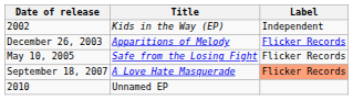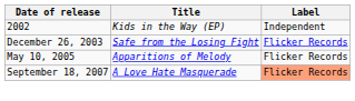 <table class="wikitable" style="font-size: 95%;">
 <tr>
 <th>Date of release</th>
 <th>Title</th>
 <th>Label</th>
 </tr>
 <tr>
 <td>2002</td>
 <td><em>Kids in the Way (EP)</em></td>
 <td>Independent</td>
 </tr>
 <tr>
 <td>December 26, 2003</td>
-<td><em><a href='#'>Apparitions of Melody</a></em></td>
+<td><em><a href='#'>Safe from the Losing Fight</a></em></td>
 <td><a href='#'>Flicker Records</a></td>
 </tr>
 <tr>
 <td>May 10, 2005</td>
-<td><em><a href='#'>Safe from the Losing Fight</a></em></td>
+<td><em><a href='#'>Apparitions of Melody</a></em></td>
 <td>Flicker Records</td>
 </tr>
 <tr>
 <td>September 18, 2007</td>
 <td><em><a href='#'>A Love Hate Masquerade</a></em></td>
 <td style="background: lightsalmon;">Flicker Records</td>
 </tr>
-<tr>
-<td>2010</td>
-<td>Unnamed EP</td>
-<td></td>
-</tr>
 </table>
